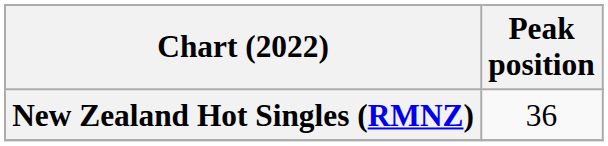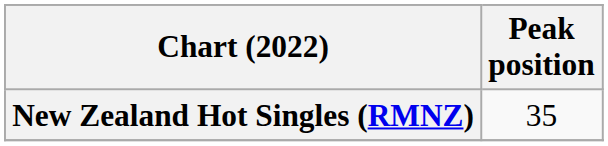 <table class="wikitable sortable plainrowheaders" style="text-align:center;">
 <tr>
 <th scope="col">Chart (2022)</th>
 <th scope="col">Peak<br>position</th>
 </tr>
 <tr>
 <th scope="row">New Zealand Hot Singles (<a href='#'>RMNZ</a>)</th>
-<td>36</td>
+<td>35</td>
 </tr>
 <tr>
 </tr>
 </table>
